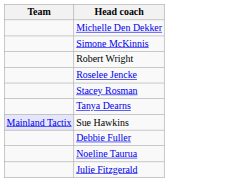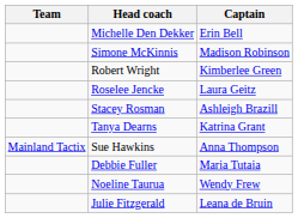 <table class="wikitable collapsible">
 <tr>
 <th>Team</th>
 <th>Head coach</th>
+<th>Captain</th>
 </tr>
 <tr>
 <td> </td>
 <td><a href='#'>Michelle Den Dekker</a> <em></em> </td>
+<td><a href='#'>Erin Bell</a></td>
 </tr>
 <tr>
 <td></td>
 <td><a href='#'>Simone McKinnis</a></td>
+<td><a href='#'>Madison Robinson</a></td>
 </tr>
 <tr>
 <td> </td>
 <td>Robert Wright</td>
+<td><a href='#'>Kimberlee Green</a></td>
 </tr>
 <tr>
 <td></td>
 <td><a href='#'>Roselee Jencke</a></td>
+<td><a href='#'>Laura Geitz</a></td>
 </tr>
 <tr>
 <td></td>
 <td><a href='#'>Stacey Rosman</a></td>
+<td><a href='#'>Ashleigh Brazill</a></td>
 </tr>
 <tr>
 <td></td>
 <td><a href='#'>Tanya Dearns</a></td>
+<td><a href='#'>Katrina Grant</a></td>
 </tr>
 <tr>
-<td style="background: lavender;"><a href='#'>Mainland Tactix</a></td>
+<td><a href='#'>Mainland Tactix</a></td>
 <td>Sue Hawkins</td>
+<td><a href='#'>Anna Thompson</a></td>
 </tr>
 <tr>
 <td></td>
 <td><a href='#'>Debbie Fuller</a></td>
+<td><a href='#'>Maria Tutaia</a></td>
 </tr>
 <tr>
 <td></td>
 <td><a href='#'>Noeline Taurua</a></td>
+<td><a href='#'>Wendy Frew</a></td>
 </tr>
 <tr>
 <td></td>
 <td><a href='#'>Julie Fitzgerald</a></td>
+<td><a href='#'>Leana de Bruin</a></td>
 </tr>
 </table>
